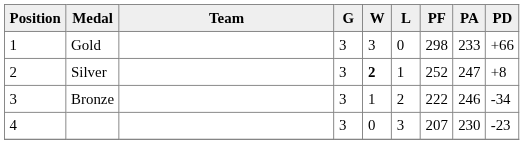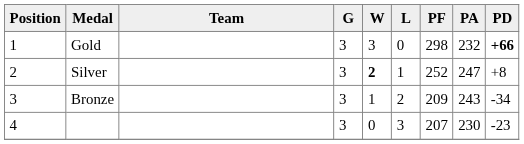 <table style=border-collapse:collapse border=1 cellspacing=0 cellpadding=5>
 <tr align=center bgcolor=#efefef>
 <th width=20>Position</th>
 <th width=20>Medal</th>
 <th width=220>Team</th>
 <th width=20>G</th>
 <th width=20>W</th>
 <th width=20>L</th>
 <th width=20>PF</th>
 <th width=20>PA</th>
 <th width=20>PD</th>
 </tr>
 <tr>
 <td>1</td>
 <td>Gold</td>
 <td></td>
 <td>3</td>
 <td>3</td>
 <td>0</td>
 <td>298</td>
-<td>233</td>
-<td>+66</td>
+<td>232</td>
+<td><strong>+66</strong></td>
 </tr>
 <tr>
 <td>2</td>
 <td>Silver</td>
 <td></td>
 <td>3</td>
 <td><strong>2</strong></td>
 <td>1</td>
 <td>252</td>
 <td>247</td>
 <td>+8</td>
 </tr>
 <tr>
 <td>3</td>
 <td>Bronze</td>
 <td></td>
 <td>3</td>
 <td>1</td>
 <td>2</td>
-<td>222</td>
-<td>246</td>
+<td>209</td>
+<td>243</td>
 <td>-34</td>
 </tr>
 <tr>
 <td>4</td>
 <td></td>
 <td></td>
 <td>3</td>
 <td>0</td>
 <td>3</td>
 <td>207</td>
 <td>230</td>
 <td>-23</td>
 </tr>
 <tr>
 </tr>
 </table>
